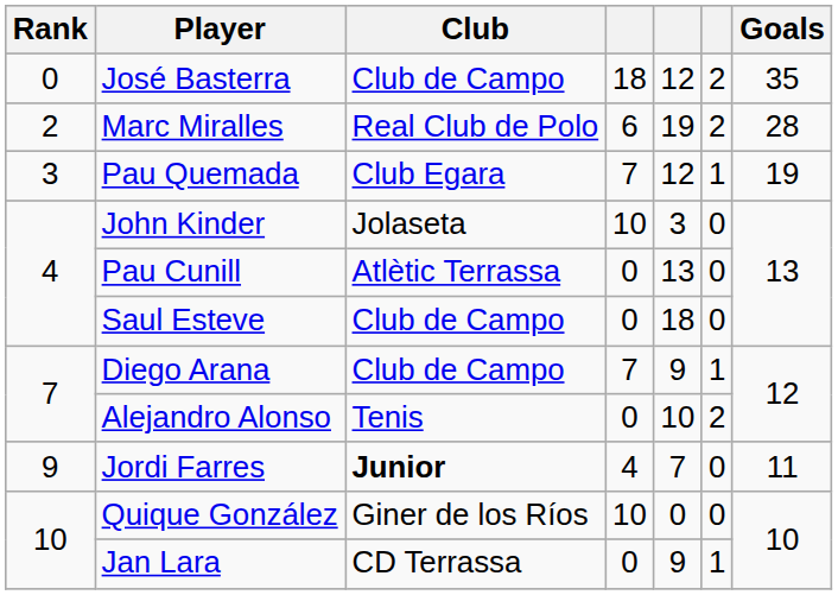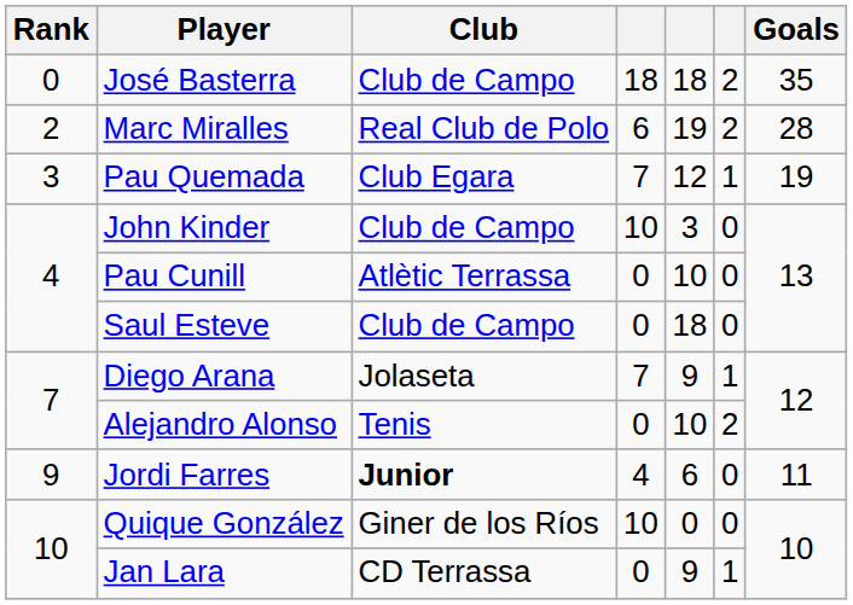 <table class="wikitable" style="text-align:center">
 <tr>
 <th>Rank</th>
 <th>Player</th>
 <th>Club</th>
 <th></th>
 <th></th>
 <th></th>
 <th>Goals</th>
 </tr>
 <tr>
 <td>0</td>
 <td align=left> <a href='#'>José Basterra</a></td>
 <td align=left><a href='#'>Club de Campo</a></td>
 <td>18</td>
-<td>12</td>
+<td>18</td>
 <td>2</td>
 <td>35</td>
 </tr>
 <tr>
 <td>2</td>
 <td align=left> <a href='#'>Marc Miralles</a></td>
 <td align=left><a href='#'>Real Club de Polo</a></td>
 <td>6</td>
 <td>19</td>
 <td>2</td>
 <td>28</td>
 </tr>
 <tr>
 <td>3</td>
 <td align=left> <a href='#'>Pau Quemada</a></td>
 <td align=left><a href='#'>Club Egara</a></td>
 <td>7</td>
 <td>12</td>
 <td>1</td>
 <td>19</td>
 </tr>
 <tr>
 <td rowspan=3>4</td>
 <td align=left> <a href='#'>John Kinder</a></td>
-<td align=left>Jolaseta</td>
+<td align=left><a href='#'>Club de Campo</a></td>
 <td>10</td>
 <td>3</td>
 <td>0</td>
 <td rowspan=3>13</td>
 </tr>
 <tr>
 <td align=left> <a href='#'>Pau Cunill</a></td>
 <td align=left><a href='#'>Atlètic Terrassa</a></td>
 <td>0</td>
-<td>13</td>
+<td>10</td>
 <td>0</td>
 </tr>
 <tr>
 <td align=left> <a href='#'>Saul Esteve</a></td>
 <td align=left><a href='#'>Club de Campo</a></td>
 <td>0</td>
 <td>18</td>
 <td>0</td>
 </tr>
 <tr>
 <td rowspan=2>7</td>
 <td align=left> <a href='#'>Diego Arana</a></td>
-<td align=left><a href='#'>Club de Campo</a></td>
+<td align=left>Jolaseta</td>
 <td>7</td>
 <td>9</td>
 <td>1</td>
 <td rowspan=2>12</td>
 </tr>
 <tr>
 <td align=left> <a href='#'>Alejandro Alonso</a></td>
 <td align=left><a href='#'>Tenis</a></td>
 <td>0</td>
 <td>10</td>
 <td>2</td>
 </tr>
 <tr>
 <td>9</td>
 <td align=left> <a href='#'>Jordi Farres</a></td>
 <td align=left><strong>Junior</strong></td>
 <td>4</td>
-<td>7</td>
+<td>6</td>
 <td>0</td>
 <td>11</td>
 </tr>
 <tr>
 <td rowspan=2>10</td>
 <td align=left> <a href='#'>Quique González</a></td>
 <td align=left>Giner de los Ríos</td>
 <td>10</td>
 <td>0</td>
 <td>0</td>
 <td rowspan=2>10</td>
 </tr>
 <tr>
 <td align=left> <a href='#'>Jan Lara</a></td>
 <td align=left>CD Terrassa</td>
 <td>0</td>
 <td>9</td>
 <td>1</td>
 </tr>
 </table>
